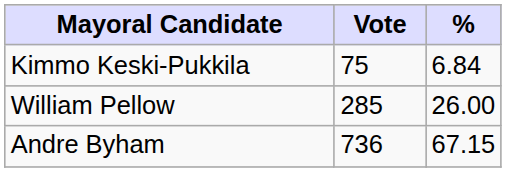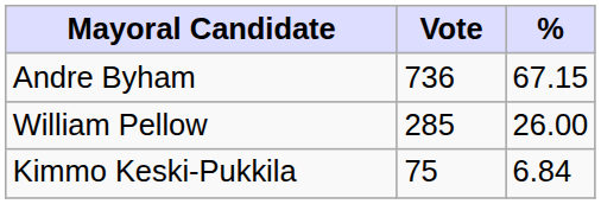 <table class="wikitable">
 <tr>
 <th style="background:#ddf; width:200px;">Mayoral Candidate</th>
 <th style="background:#ddf; width:50px;">Vote</th>
 <th style="background:#ddf; width:30px;">%</th>
 </tr>
 <tr>
-<td>Kimmo Keski-Pukkila</td>
-<td>75</td>
-<td>6.84</td>
+<td>Andre Byham</td>
+<td>736</td>
+<td>67.15</td>
 </tr>
 <tr>
 <td>William Pellow</td>
 <td>285</td>
 <td>26.00</td>
 </tr>
 <tr>
-<td>Andre Byham</td>
-<td>736</td>
-<td>67.15</td>
+<td>Kimmo Keski-Pukkila</td>
+<td>75</td>
+<td>6.84</td>
 </tr>
 </table>
